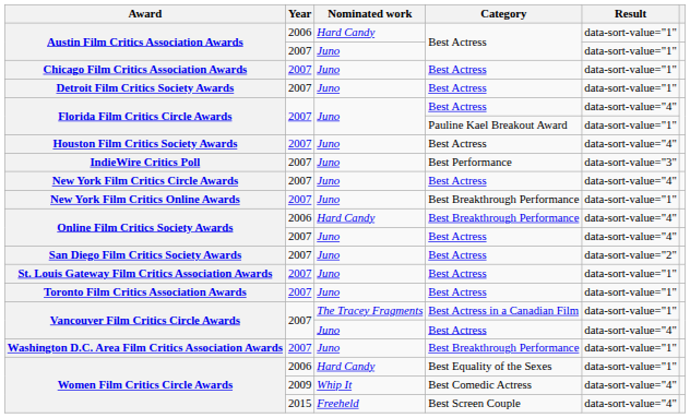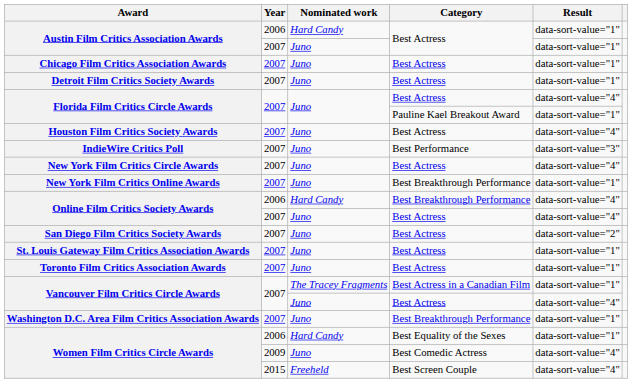 <table class="wikitable sortable plainrowheaders" summary="">
 <tr>
 <th scope="col">Award</th>
 <th scope="col">Year</th>
 <th scope="col">Nominated work</th>
 <th scope="col">Category</th>
 <th scope="col">Result</th>
 <th scope="col" class="unsortable"></th>
 </tr>
 <tr>
 <th rowspan="2" scope="row"><a href='#'>Austin Film Critics Association Awards</a></th>
 <td align="center">2006</td>
 <td><em><a href='#'>Hard Candy</a></em></td>
 <td rowspan="2">Best Actress</td>
 <td>data-sort-value="1" </td>
 <td align="center"></td>
 </tr>
 <tr>
 <td align="center">2007</td>
 <td><em><a href='#'>Juno</a></em></td>
 <td>data-sort-value="1" </td>
 <td align="center"></td>
 </tr>
 <tr>
 <th scope="row"><a href='#'>Chicago Film Critics Association Awards</a></th>
 <td align="center"><a href='#'>2007</a></td>
 <td><em><a href='#'>Juno</a></em></td>
 <td><a href='#'>Best Actress</a></td>
 <td>data-sort-value="1" </td>
 <td align="center"></td>
 </tr>
 <tr>
 <th scope="row"><a href='#'>Detroit Film Critics Society Awards</a></th>
 <td align="center">2007</td>
 <td><em><a href='#'>Juno</a></em></td>
 <td><a href='#'>Best Actress</a></td>
 <td>data-sort-value="1" </td>
 <td align="center"></td>
 </tr>
 <tr>
 <th rowspan="2" scope="row"><a href='#'>Florida Film Critics Circle Awards</a></th>
 <td rowspan="2" align="center"><a href='#'>2007</a></td>
 <td rowspan="2"><em><a href='#'>Juno</a></em></td>
 <td><a href='#'>Best Actress</a></td>
 <td>data-sort-value="4" </td>
 <td rowspan="2" align="center"></td>
 </tr>
 <tr>
 <td>Pauline Kael Breakout Award</td>
 <td>data-sort-value="1" </td>
 </tr>
 <tr>
 <th scope="row"><a href='#'>Houston Film Critics Society Awards</a></th>
 <td align="center"><a href='#'>2007</a></td>
 <td><em><a href='#'>Juno</a></em></td>
 <td>Best Actress</td>
 <td>data-sort-value="4" </td>
 <td align="center"></td>
 </tr>
 <tr>
 <th scope="row"><a href='#'>IndieWire Critics Poll</a></th>
 <td>2007</td>
 <td><em><a href='#'>Juno</a></em></td>
 <td>Best Performance</td>
 <td>data-sort-value="3" </td>
 <td align="center"></td>
 </tr>
 <tr>
 <th scope="row"><a href='#'>New York Film Critics Circle Awards</a></th>
 <td align="center">2007</td>
 <td><em><a href='#'>Juno</a></em></td>
 <td><a href='#'>Best Actress</a></td>
 <td>data-sort-value="4" </td>
 <td align="center"></td>
 </tr>
 <tr>
 <th scope="row"><a href='#'>New York Film Critics Online Awards</a></th>
 <td align="center"><a href='#'>2007</a></td>
 <td><em><a href='#'>Juno</a></em></td>
 <td>Best Breakthrough Performance</td>
 <td>data-sort-value="1" </td>
 <td align="center"></td>
 </tr>
 <tr>
 <th rowspan="2" scope="row"><a href='#'>Online Film Critics Society Awards</a></th>
 <td align="center">2006</td>
 <td><em><a href='#'>Hard Candy</a></em></td>
 <td><a href='#'>Best Breakthrough Performance</a></td>
 <td>data-sort-value="4" </td>
 <td align="center"></td>
 </tr>
 <tr>
 <td align="center">2007</td>
 <td><em><a href='#'>Juno</a></em></td>
 <td><a href='#'>Best Actress</a></td>
 <td>data-sort-value="4" </td>
 <td align="center"></td>
 </tr>
 <tr>
 <th scope="row"><a href='#'>San Diego Film Critics Society Awards</a></th>
 <td align="center">2007</td>
 <td><em><a href='#'>Juno</a></em></td>
 <td><a href='#'>Best Actress</a></td>
 <td>data-sort-value="2" </td>
 <td align="center"></td>
 </tr>
 <tr>
 <th scope="row"><a href='#'>St. Louis Gateway Film Critics Association Awards</a></th>
 <td align="center"><a href='#'>2007</a></td>
 <td><em><a href='#'>Juno</a></em></td>
 <td><a href='#'>Best Actress</a></td>
 <td>data-sort-value="1" </td>
 <td align="center"></td>
 </tr>
 <tr>
 <th scope="row"><a href='#'>Toronto Film Critics Association Awards</a></th>
 <td align="center"><a href='#'>2007</a></td>
 <td><em><a href='#'>Juno</a></em></td>
 <td><a href='#'>Best Actress</a></td>
 <td>data-sort-value="1" </td>
 <td align="center"></td>
 </tr>
 <tr>
 <th rowspan="2" scope="row"><a href='#'>Vancouver Film Critics Circle Awards</a></th>
 <td rowspan="2" align="center">2007</td>
 <td><em><a href='#'>The Tracey Fragments</a></em></td>
 <td><a href='#'>Best Actress in a Canadian Film</a></td>
 <td>data-sort-value="1" </td>
 <td rowspan="2" align="center"></td>
 </tr>
 <tr>
 <td><em><a href='#'>Juno</a></em></td>
 <td><a href='#'>Best Actress</a></td>
 <td>data-sort-value="4" </td>
 </tr>
 <tr>
 <th scope="row"><a href='#'>Washington D.C. Area Film Critics Association Awards</a></th>
 <td align="center"><a href='#'>2007</a></td>
 <td><em><a href='#'>Juno</a></em></td>
 <td><a href='#'>Best Breakthrough Performance</a></td>
 <td>data-sort-value="1" </td>
 <td align="center"></td>
 </tr>
 <tr>
 <th rowspan="3" scope="row"><a href='#'>Women Film Critics Circle Awards</a></th>
 <td align="center">2006</td>
 <td><em><a href='#'>Hard Candy</a></em></td>
 <td>Best Equality of the Sexes</td>
 <td>data-sort-value="1" </td>
 <td align="center"></td>
 </tr>
 <tr>
 <td align="center">2009</td>
-<td><em><a href='#'>Whip It</a></em></td>
+<td><em><a href='#'>Juno</a></em></td>
 <td>Best Comedic Actress</td>
 <td>data-sort-value="4" </td>
 <td align="center"></td>
 </tr>
 <tr>
 <td align="center">2015</td>
 <td><em><a href='#'>Freeheld</a></em></td>
 <td>Best Screen Couple</td>
 <td>data-sort-value="4" </td>
 <td align="center"></td>
 </tr>
 </table>
